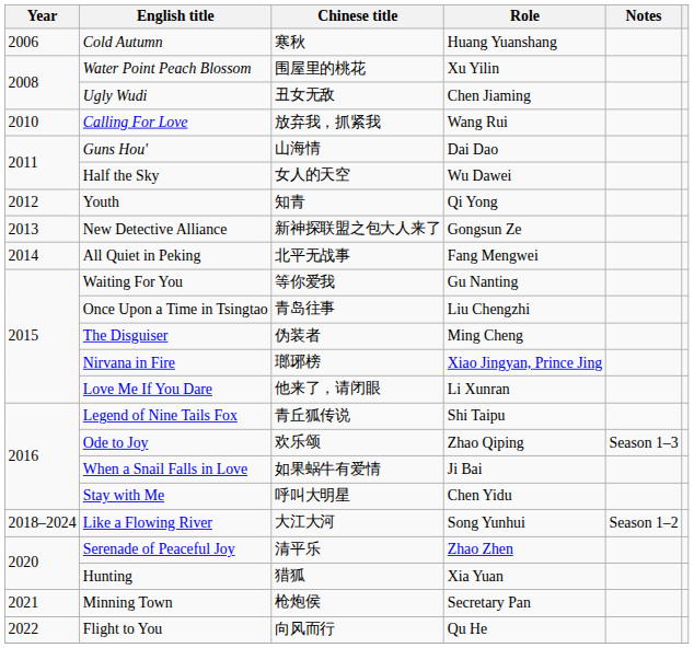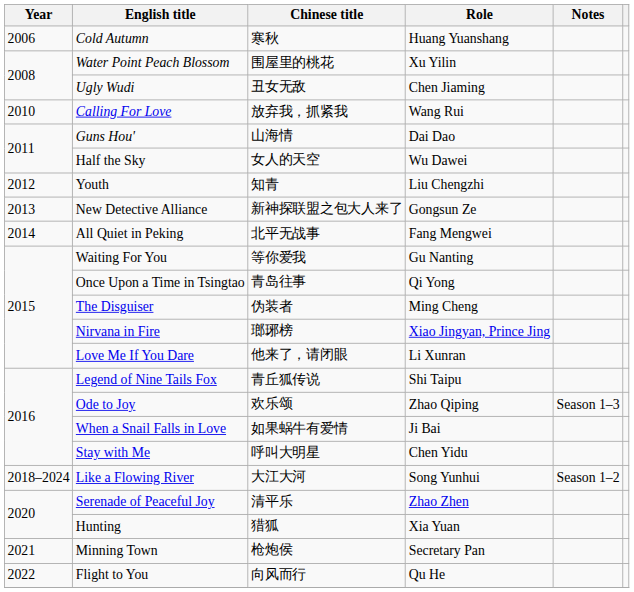 <table class="wikitable sortable">
 <tr>
 <th>Year</th>
 <th>English title</th>
 <th>Chinese title</th>
 <th>Role</th>
 <th class="unsortable">Notes</th>
 <th class="unsortable"></th>
 </tr>
 <tr>
 <td>2006</td>
 <td><em>Cold Autumn</em></td>
 <td>寒秋</td>
 <td>Huang Yuanshang</td>
 <td></td>
 <td></td>
 </tr>
 <tr>
 <td rowspan="2">2008</td>
 <td><em>Water Point Peach Blossom</em></td>
 <td>围屋里的桃花</td>
 <td>Xu Yilin</td>
 <td></td>
 <td></td>
 </tr>
 <tr>
 <td><em>Ugly Wudi</em></td>
 <td>丑女无敌</td>
 <td>Chen Jiaming</td>
 <td></td>
 <td></td>
 </tr>
 <tr>
 <td>2010</td>
 <td><em><a href='#'>Calling For Love</a></em></td>
 <td>放弃我，抓紧我</td>
 <td>Wang Rui</td>
 <td></td>
 <td></td>
 </tr>
 <tr>
 <td rowspan="2">2011</td>
 <td><em>Guns Hou'</td>
 <td>山海情</td>
 <td>Dai Dao</td>
 <td></td>
 <td></td>
 </tr>
 <tr>
 <td></em>Half the Sky<em></td>
 <td>女人的天空</td>
 <td>Wu Dawei</td>
 <td></td>
 <td></td>
 </tr>
 <tr>
 <td>2012</td>
 <td></em>Youth<em></td>
 <td>知青</td>
-<td>Qi Yong</td>
+<td>Liu Chengzhi</td>
 <td></td>
 <td></td>
 </tr>
 <tr>
 <td>2013</td>
 <td></em>New Detective Alliance<em></td>
 <td>新神探联盟之包大人来了</td>
 <td>Gongsun Ze</td>
 <td></td>
 <td></td>
 </tr>
 <tr>
 <td>2014</td>
 <td></em>All Quiet in Peking<em></td>
 <td>北平无战事</td>
 <td>Fang Mengwei</td>
 <td></td>
 <td></td>
 </tr>
 <tr>
 <td rowspan="5">2015</td>
 <td></em>Waiting For You<em></td>
 <td>等你爱我</td>
 <td>Gu Nanting</td>
 <td></td>
 <td></td>
 </tr>
 <tr>
 <td></em>Once Upon a Time in Tsingtao<em></td>
 <td>青岛往事</td>
-<td>Liu Chengzhi</td>
+<td>Qi Yong</td>
 <td></td>
 <td></td>
 </tr>
 <tr>
 <td></em><a href='#'>The Disguiser</a><em></td>
 <td>伪装者</td>
 <td>Ming Cheng</td>
 <td></td>
 <td></td>
 </tr>
 <tr>
 <td></em><a href='#'>Nirvana in Fire</a><em></td>
 <td>瑯琊榜</td>
 <td><a href='#'>Xiao Jingyan, Prince Jing</a></td>
 <td></td>
 <td></td>
 </tr>
 <tr>
 <td></em><a href='#'>Love Me If You Dare</a><em></td>
 <td>他来了，请闭眼</td>
 <td>Li Xunran</td>
 <td></td>
 <td></td>
 </tr>
 <tr>
 <td rowspan="4">2016</td>
 <td></em><a href='#'>Legend of Nine Tails Fox</a><em></td>
 <td>青丘狐传说</td>
 <td>Shi Taipu</td>
 <td></td>
 <td></td>
 </tr>
 <tr>
 <td></em><a href='#'>Ode to Joy</a><em></td>
 <td>欢乐颂</td>
 <td>Zhao Qiping</td>
 <td>Season 1–3</td>
 <td></td>
 </tr>
 <tr>
 <td></em><a href='#'>When a Snail Falls in Love</a><em></td>
 <td>如果蜗牛有爱情</td>
 <td>Ji Bai</td>
 <td></td>
 <td></td>
 </tr>
 <tr>
 <td></em><a href='#'>Stay with Me</a><em></td>
 <td>呼叫大明星</td>
 <td>Chen Yidu</td>
 <td></td>
 <td></td>
 </tr>
 <tr>
 <td>2018–2024</td>
 <td></em><a href='#'>Like a Flowing River</a><em></td>
 <td>大江大河</td>
 <td>Song Yunhui</td>
 <td>Season 1–2</td>
 <td></td>
 </tr>
 <tr>
 <td rowspan=2>2020</td>
 <td></em><a href='#'>Serenade of Peaceful Joy</a><em></td>
 <td>清平乐</td>
 <td><a href='#'>Zhao Zhen</a></td>
 <td></td>
 <td></td>
 </tr>
 <tr>
 <td></em>Hunting<em></td>
 <td>猎狐</td>
 <td>Xia Yuan</td>
 <td></td>
 <td></td>
 </tr>
 <tr>
 <td>2021</td>
 <td></em>Minning Town<em></td>
 <td>枪炮侯</td>
 <td>Secretary Pan</td>
 <td></td>
 <td></td>
 </tr>
 <tr>
 <td>2022</td>
 <td></em>Flight to You<em></td>
 <td>向风而行</td>
 <td>Qu He</td>
 <td></td>
 <td></td>
 </tr>
 <tr>
 </tr>
 </table>
